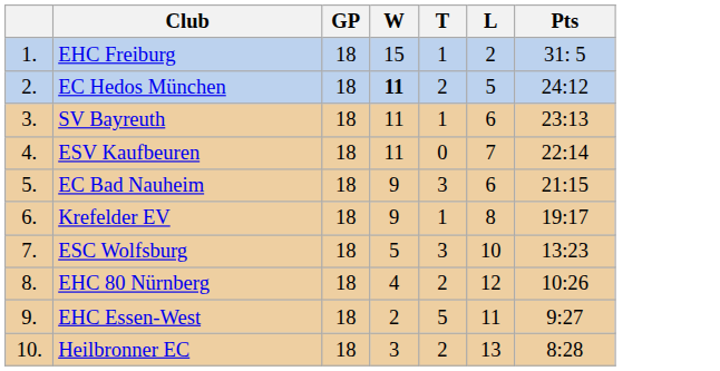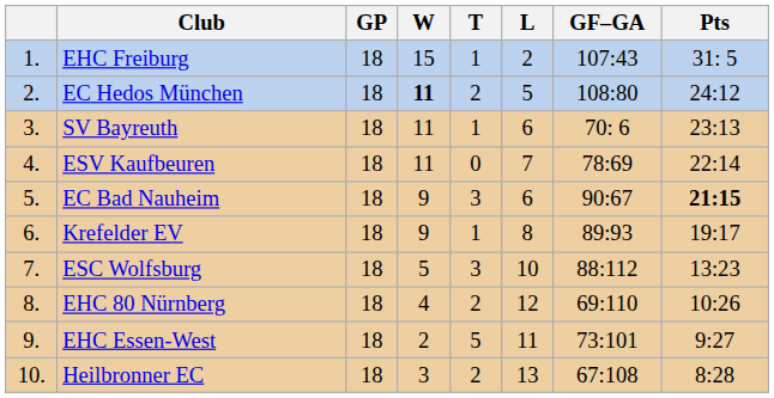 <table class="wikitable">
 <tr>
 <th width="30"></th>
 <th width="200">Club</th>
 <th width="30">GP</th>
 <th width="30">W</th>
 <th width="30">T</th>
 <th width="30">L</th>
+<th width="70">GF–GA</th>
 <th width="70">Pts</th>
 </tr>
 <tr bgcolor="#BCD2EE" align="center">
 <td>1.</td>
 <td align="left"><a href='#'>EHC Freiburg</a></td>
 <td>18</td>
 <td>15</td>
 <td>1</td>
 <td>2</td>
+<td>107:43</td>
 <td>31: 5</td>
 </tr>
 <tr bgcolor=#BCD2EE align="center">
 <td>2.</td>
 <td align="left"><a href='#'>EC Hedos München</a></td>
 <td>18</td>
 <td><strong>11</strong></td>
 <td>2</td>
 <td>5</td>
+<td>108:80</td>
 <td>24:12</td>
 </tr>
 <tr bgcolor=#EECFA1 align="center">
 <td>3.</td>
 <td align="left"><a href='#'>SV Bayreuth</a></td>
 <td>18</td>
 <td>11</td>
 <td>1</td>
 <td>6</td>
+<td>70: 6</td>
 <td>23:13</td>
 </tr>
 <tr bgcolor=#EECFA1 align="center">
 <td>4.</td>
 <td align="left"><a href='#'>ESV Kaufbeuren</a></td>
 <td>18</td>
 <td>11</td>
 <td>0</td>
 <td>7</td>
+<td>78:69</td>
 <td>22:14</td>
 </tr>
 <tr bgcolor=#EECFA1 align="center">
 <td>5.</td>
 <td align="left"><a href='#'>EC Bad Nauheim</a></td>
 <td>18</td>
 <td>9</td>
 <td>3</td>
 <td>6</td>
-<td>21:15</td>
+<td>90:67</td>
+<td><strong>21:15</strong></td>
 </tr>
 <tr bgcolor=#EECFA1 align="center">
 <td>6.</td>
 <td align="left"><a href='#'>Krefelder EV</a></td>
 <td>18</td>
 <td>9</td>
 <td>1</td>
 <td>8</td>
+<td>89:93</td>
 <td>19:17</td>
 </tr>
 <tr bgcolor=#EECFA1 align="center">
 <td>7.</td>
 <td align="left"><a href='#'>ESC Wolfsburg</a></td>
 <td>18</td>
 <td>5</td>
 <td>3</td>
 <td>10</td>
+<td>88:112</td>
 <td>13:23</td>
 </tr>
 <tr bgcolor=#EECFA1 align="center">
 <td>8.</td>
 <td align="left"><a href='#'>EHC 80 Nürnberg</a></td>
 <td>18</td>
 <td>4</td>
 <td>2</td>
 <td>12</td>
+<td>69:110</td>
 <td>10:26</td>
 </tr>
 <tr bgcolor=#EECFA1 align="center">
 <td>9.</td>
 <td align="left"><a href='#'>EHC Essen-West</a></td>
 <td>18</td>
 <td>2</td>
 <td>5</td>
 <td>11</td>
+<td>73:101</td>
 <td>9:27</td>
 </tr>
 <tr bgcolor=#EECFA1 align="center">
 <td>10.</td>
 <td align="left"><a href='#'>Heilbronner EC</a></td>
 <td>18</td>
 <td>3</td>
 <td>2</td>
 <td>13</td>
+<td>67:108</td>
 <td>8:28</td>
 </tr>
 </table>
